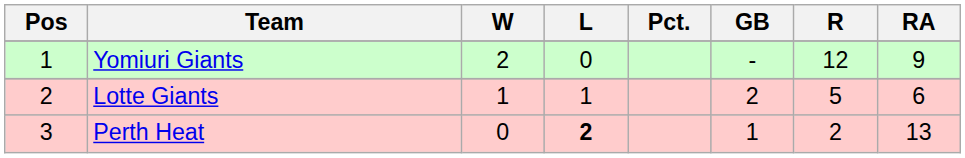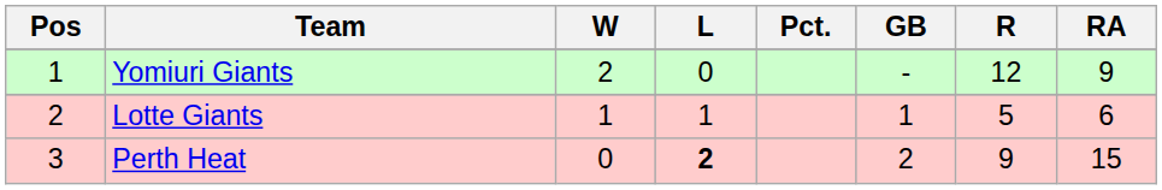 <table class="wikitable sortable" style="text-align: center;">
 <tr>
 <th width=50>Pos</th>
 <th width=250>Team</th>
 <th width=50>W</th>
 <th width=50>L</th>
 <th width=50>Pct.</th>
 <th width=50>GB</th>
 <th width=50>R</th>
 <th width=50>RA</th>
 </tr>
 <tr>
 </tr>
 <tr bgcolor="#ccffcc">
 <td>1</td>
 <td align=left> <a href='#'>Yomiuri Giants</a></td>
 <td>2</td>
 <td>0</td>
 <td></td>
 <td>-</td>
 <td>12</td>
 <td>9</td>
 </tr>
 <tr>
 </tr>
 <tr bgcolor="#ffcccc">
 <td>2</td>
 <td align=left> <a href='#'>Lotte Giants</a></td>
 <td>1</td>
 <td>1</td>
 <td></td>
-<td>2</td>
+<td>1</td>
 <td>5</td>
 <td>6</td>
 </tr>
 <tr bgcolor="#ffcccc">
 <td>3</td>
 <td align=left> <a href='#'>Perth Heat</a></td>
 <td>0</td>
 <td><strong>2</strong></td>
 <td></td>
-<td>1</td>
 <td>2</td>
-<td>13</td>
+<td>9</td>
+<td>15</td>
 </tr>
 </table>
